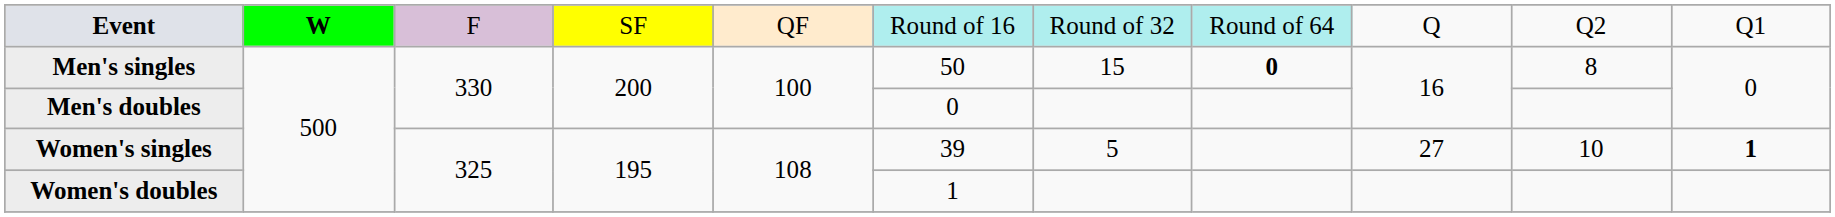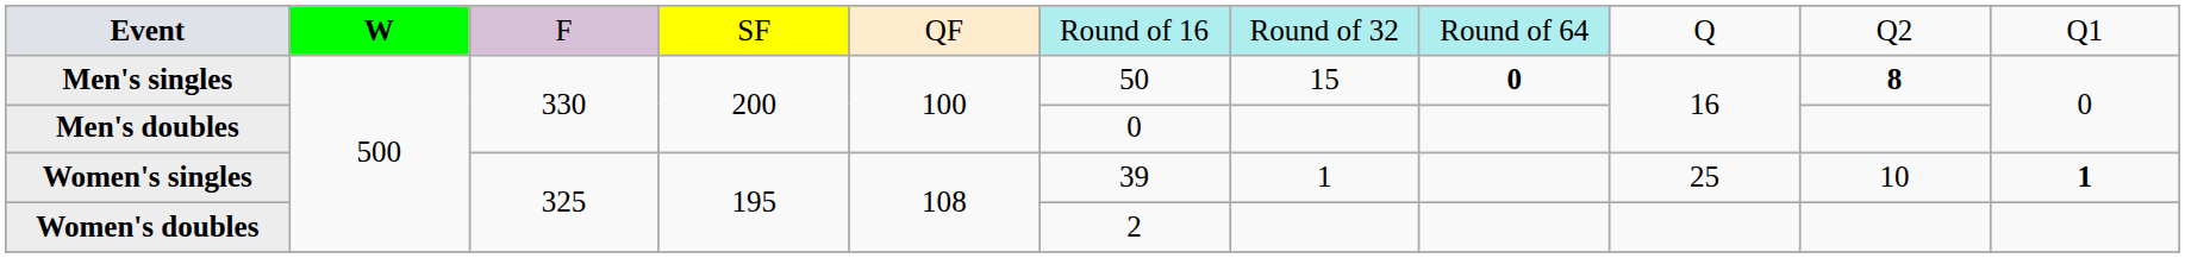 <table class=wikitable style=font-size:90%;text-align:center>
 <tr>
 <td style="width:130px; background:#dfe2e9;"><strong>Event</strong></td>
 <td style="width:80px; background:lime;"><strong>W</strong></td>
 <td style="width:85px; background:thistle;">F</td>
 <td style="width:85px; background:#ff0;">SF</td>
 <td style="width:85px; background:#ffebcd;">QF</td>
 <td style="width:85px; background:#afeeee;">Round of 16</td>
 <td style="width:85px; background:#afeeee;">Round of 32</td>
 <td style="width:85px; background:#afeeee;">Round of 64</td>
 <td width=85>Q</td>
 <td width=85>Q2</td>
 <td width=85>Q1</td>
 </tr>
 <tr>
 <th style="background:#ededed;">Men's singles</th>
 <td rowspan=4>500</td>
 <td rowspan=2>330</td>
 <td rowspan=2>200</td>
 <td rowspan=2>100</td>
 <td>50</td>
 <td>15</td>
 <td><strong>0</strong></td>
 <td rowspan=2>16</td>
-<td>8</td>
+<td><strong>8</strong></td>
 <td rowspan=2>0</td>
 </tr>
 <tr>
 <th style="background:#ededed;">Men's doubles</th>
 <td>0</td>
 <td></td>
 <td></td>
 <td></td>
 </tr>
 <tr>
 <th style="background:#ededed;">Women's singles</th>
 <td rowspan=2>325</td>
 <td rowspan=2>195</td>
 <td rowspan=2>108</td>
 <td>39</td>
-<td>5</td>
+<td>1</td>
 <td></td>
-<td>27</td>
+<td>25</td>
 <td>10</td>
 <td><strong>1</strong></td>
 </tr>
 <tr>
 <th style="background:#ededed;">Women's doubles</th>
-<td>1</td>
+<td>2</td>
 <td></td>
 <td></td>
 <td></td>
 <td></td>
 <td></td>
 </tr>
 </table>
